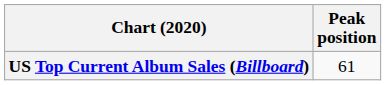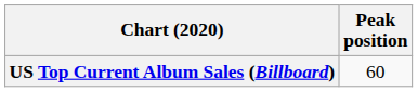 <table class="wikitable plainrowheaders">
 <tr>
 <th scope="col">Chart (2020)</th>
 <th scope="col">Peak<br>position</th>
 </tr>
 <tr>
 <th scope="row">US <a href='#'>Top Current Album Sales</a> (<a href='#'><em>Billboard</em></a>)</th>
-<td style="text-align:center;">61</td>
+<td style="text-align:center;">60</td>
 </tr>
 </table>
